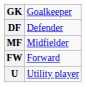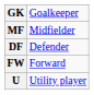 <table class="wikitable">
 <tr>
 <th>GK</th>
 <td><a href='#'>Goalkeeper</a></td>
 </tr>
 <tr>
+<th>MF</th>
+<td><a href='#'>Midfielder</a></td>
+</tr>
+<tr>
 <th>DF</th>
 <td><a href='#'>Defender</a></td>
-</tr>
-<tr>
-<th>MF</th>
-<td><a href='#'>Midfielder</a></td>
 </tr>
 <tr>
 <th>FW</th>
 <td><a href='#'>Forward</a></td>
 </tr>
 <tr>
 <th>U</th>
 <td><a href='#'>Utility player</a></td>
 </tr>
 </table>
